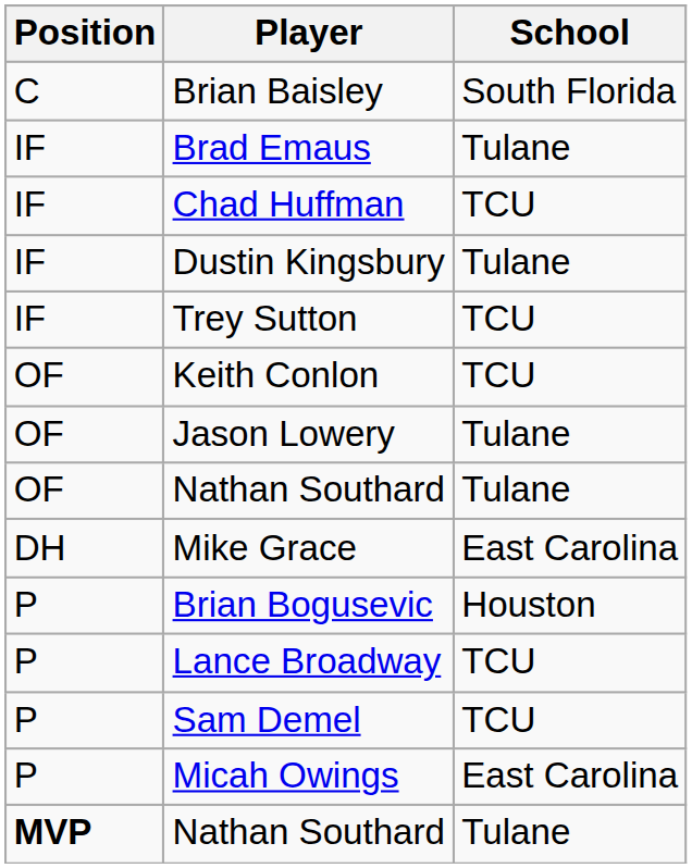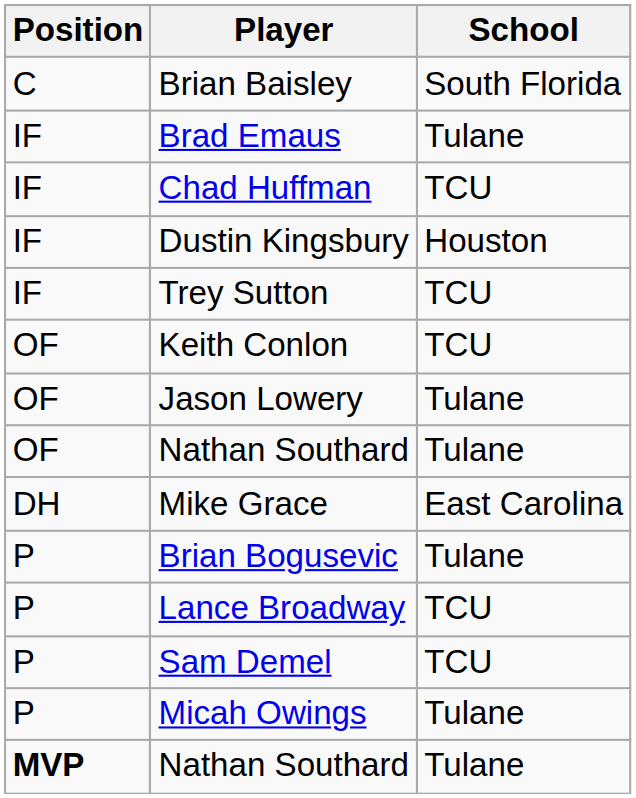 <table class="wikitable">
 <tr>
 <th>Position</th>
 <th>Player</th>
 <th>School</th>
 </tr>
 <tr>
 <td>C</td>
 <td>Brian Baisley</td>
 <td>South Florida</td>
 </tr>
 <tr>
 <td>IF</td>
 <td><a href='#'>Brad Emaus</a></td>
 <td>Tulane</td>
 </tr>
 <tr>
 <td>IF</td>
 <td><a href='#'>Chad Huffman</a></td>
 <td>TCU</td>
 </tr>
 <tr>
 <td>IF</td>
 <td>Dustin Kingsbury</td>
-<td>Tulane</td>
+<td>Houston</td>
 </tr>
 <tr>
 <td>IF</td>
 <td>Trey Sutton</td>
 <td>TCU</td>
 </tr>
 <tr>
 <td>OF</td>
 <td>Keith Conlon</td>
 <td>TCU</td>
 </tr>
 <tr>
 <td>OF</td>
 <td>Jason Lowery</td>
 <td>Tulane</td>
 </tr>
 <tr>
 <td>OF</td>
 <td>Nathan Southard</td>
 <td>Tulane</td>
 </tr>
 <tr>
 <td>DH</td>
 <td>Mike Grace</td>
 <td>East Carolina</td>
 </tr>
 <tr>
 <td>P</td>
 <td><a href='#'>Brian Bogusevic</a></td>
-<td>Houston</td>
+<td>Tulane</td>
 </tr>
 <tr>
 <td>P</td>
 <td><a href='#'>Lance Broadway</a></td>
 <td>TCU</td>
 </tr>
 <tr>
 <td>P</td>
 <td><a href='#'>Sam Demel</a></td>
 <td>TCU</td>
 </tr>
 <tr>
 <td>P</td>
 <td><a href='#'>Micah Owings</a></td>
-<td>East Carolina</td>
+<td>Tulane</td>
 </tr>
 <tr>
 <td><strong>MVP</strong></td>
 <td>Nathan Southard</td>
 <td>Tulane</td>
 </tr>
 </table>
